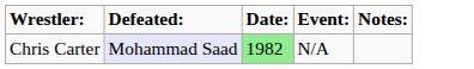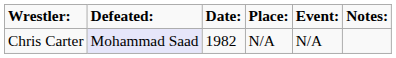 <table class="wikitable">
 <tr style="background: #EEEFF;">
 <td><strong>Wrestler:</strong></td>
 <td><strong>Defeated:</strong></td>
 <td><strong>Date:</strong></td>
+<td><strong>Place:</strong></td>
 <td><strong>Event:</strong></td>
 <td><strong>Notes:</strong></td>
 </tr>
 <tr>
 <td>Chris Carter</td>
 <td style="background: lavender;">Mohammad Saad</td>
-<td style="background: lightgreen;">1982</td>
+<td>1982</td>
+<td>N/A</td>
 <td>N/A</td>
 <td></td>
 </tr>
 </table>
